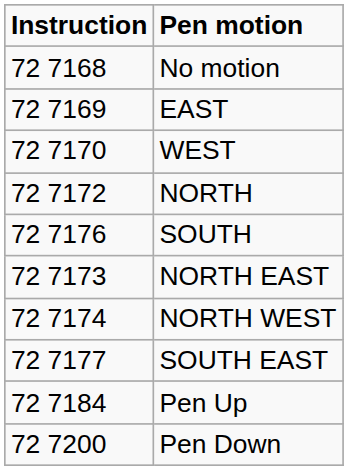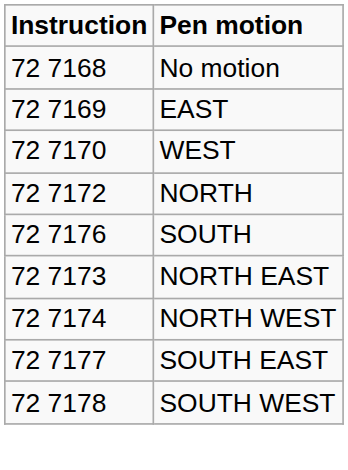 <table class="wikitable">
 <tr>
 <td width="30" align="center"><strong>Instruction</strong></td>
 <td width="auto"><strong>Pen motion</strong></td>
 </tr>
 <tr>
 <td>72 7168</td>
 <td>No motion</td>
 </tr>
 <tr>
 <td>72 7169</td>
 <td>EAST</td>
 </tr>
 <tr>
 <td>72 7170</td>
 <td>WEST</td>
 </tr>
 <tr>
 <td>72 7172</td>
 <td>NORTH</td>
 </tr>
 <tr>
 <td>72 7176</td>
 <td>SOUTH</td>
 </tr>
 <tr>
 <td>72 7173</td>
 <td>NORTH EAST</td>
 </tr>
 <tr>
 <td>72 7174</td>
 <td>NORTH WEST</td>
 </tr>
 <tr>
 <td>72 7177</td>
 <td>SOUTH EAST</td>
 </tr>
 <tr>
-<td>72 7184</td>
-<td>Pen Up</td>
-</tr>
-<tr>
-<td>72 7200</td>
-<td>Pen Down</td>
+<td>72 7178</td>
+<td>SOUTH WEST</td>
 </tr>
 </table>
